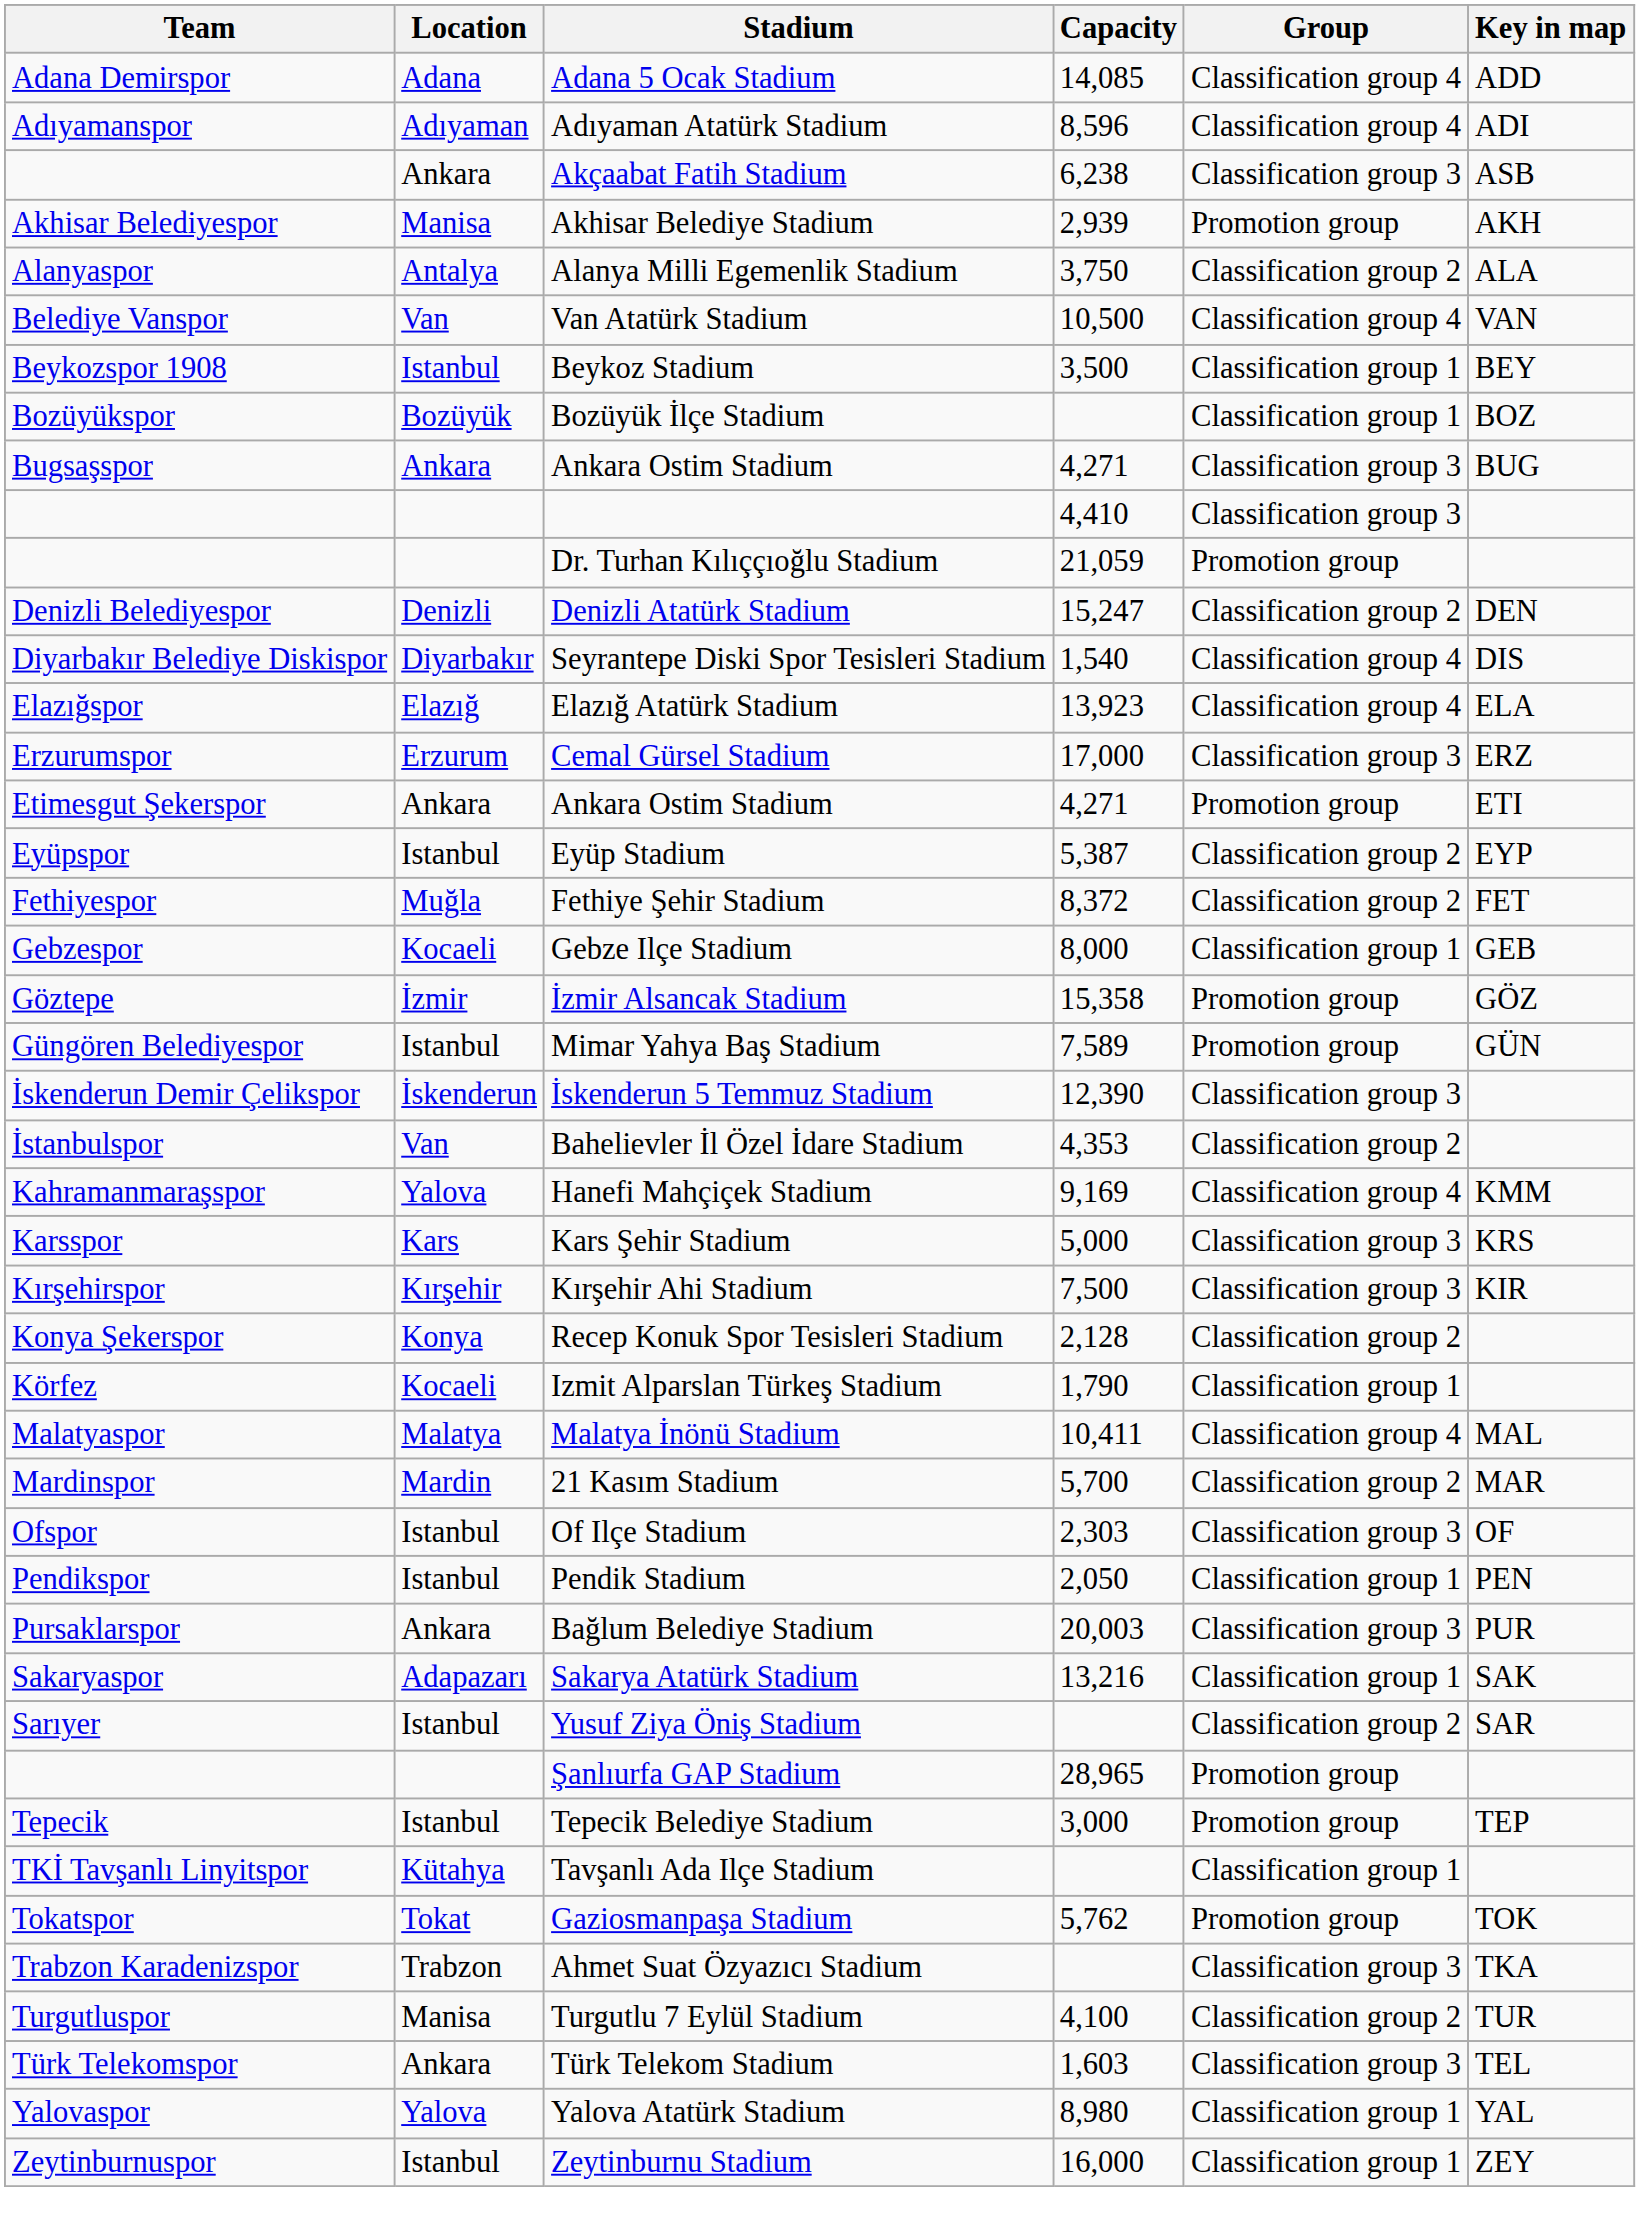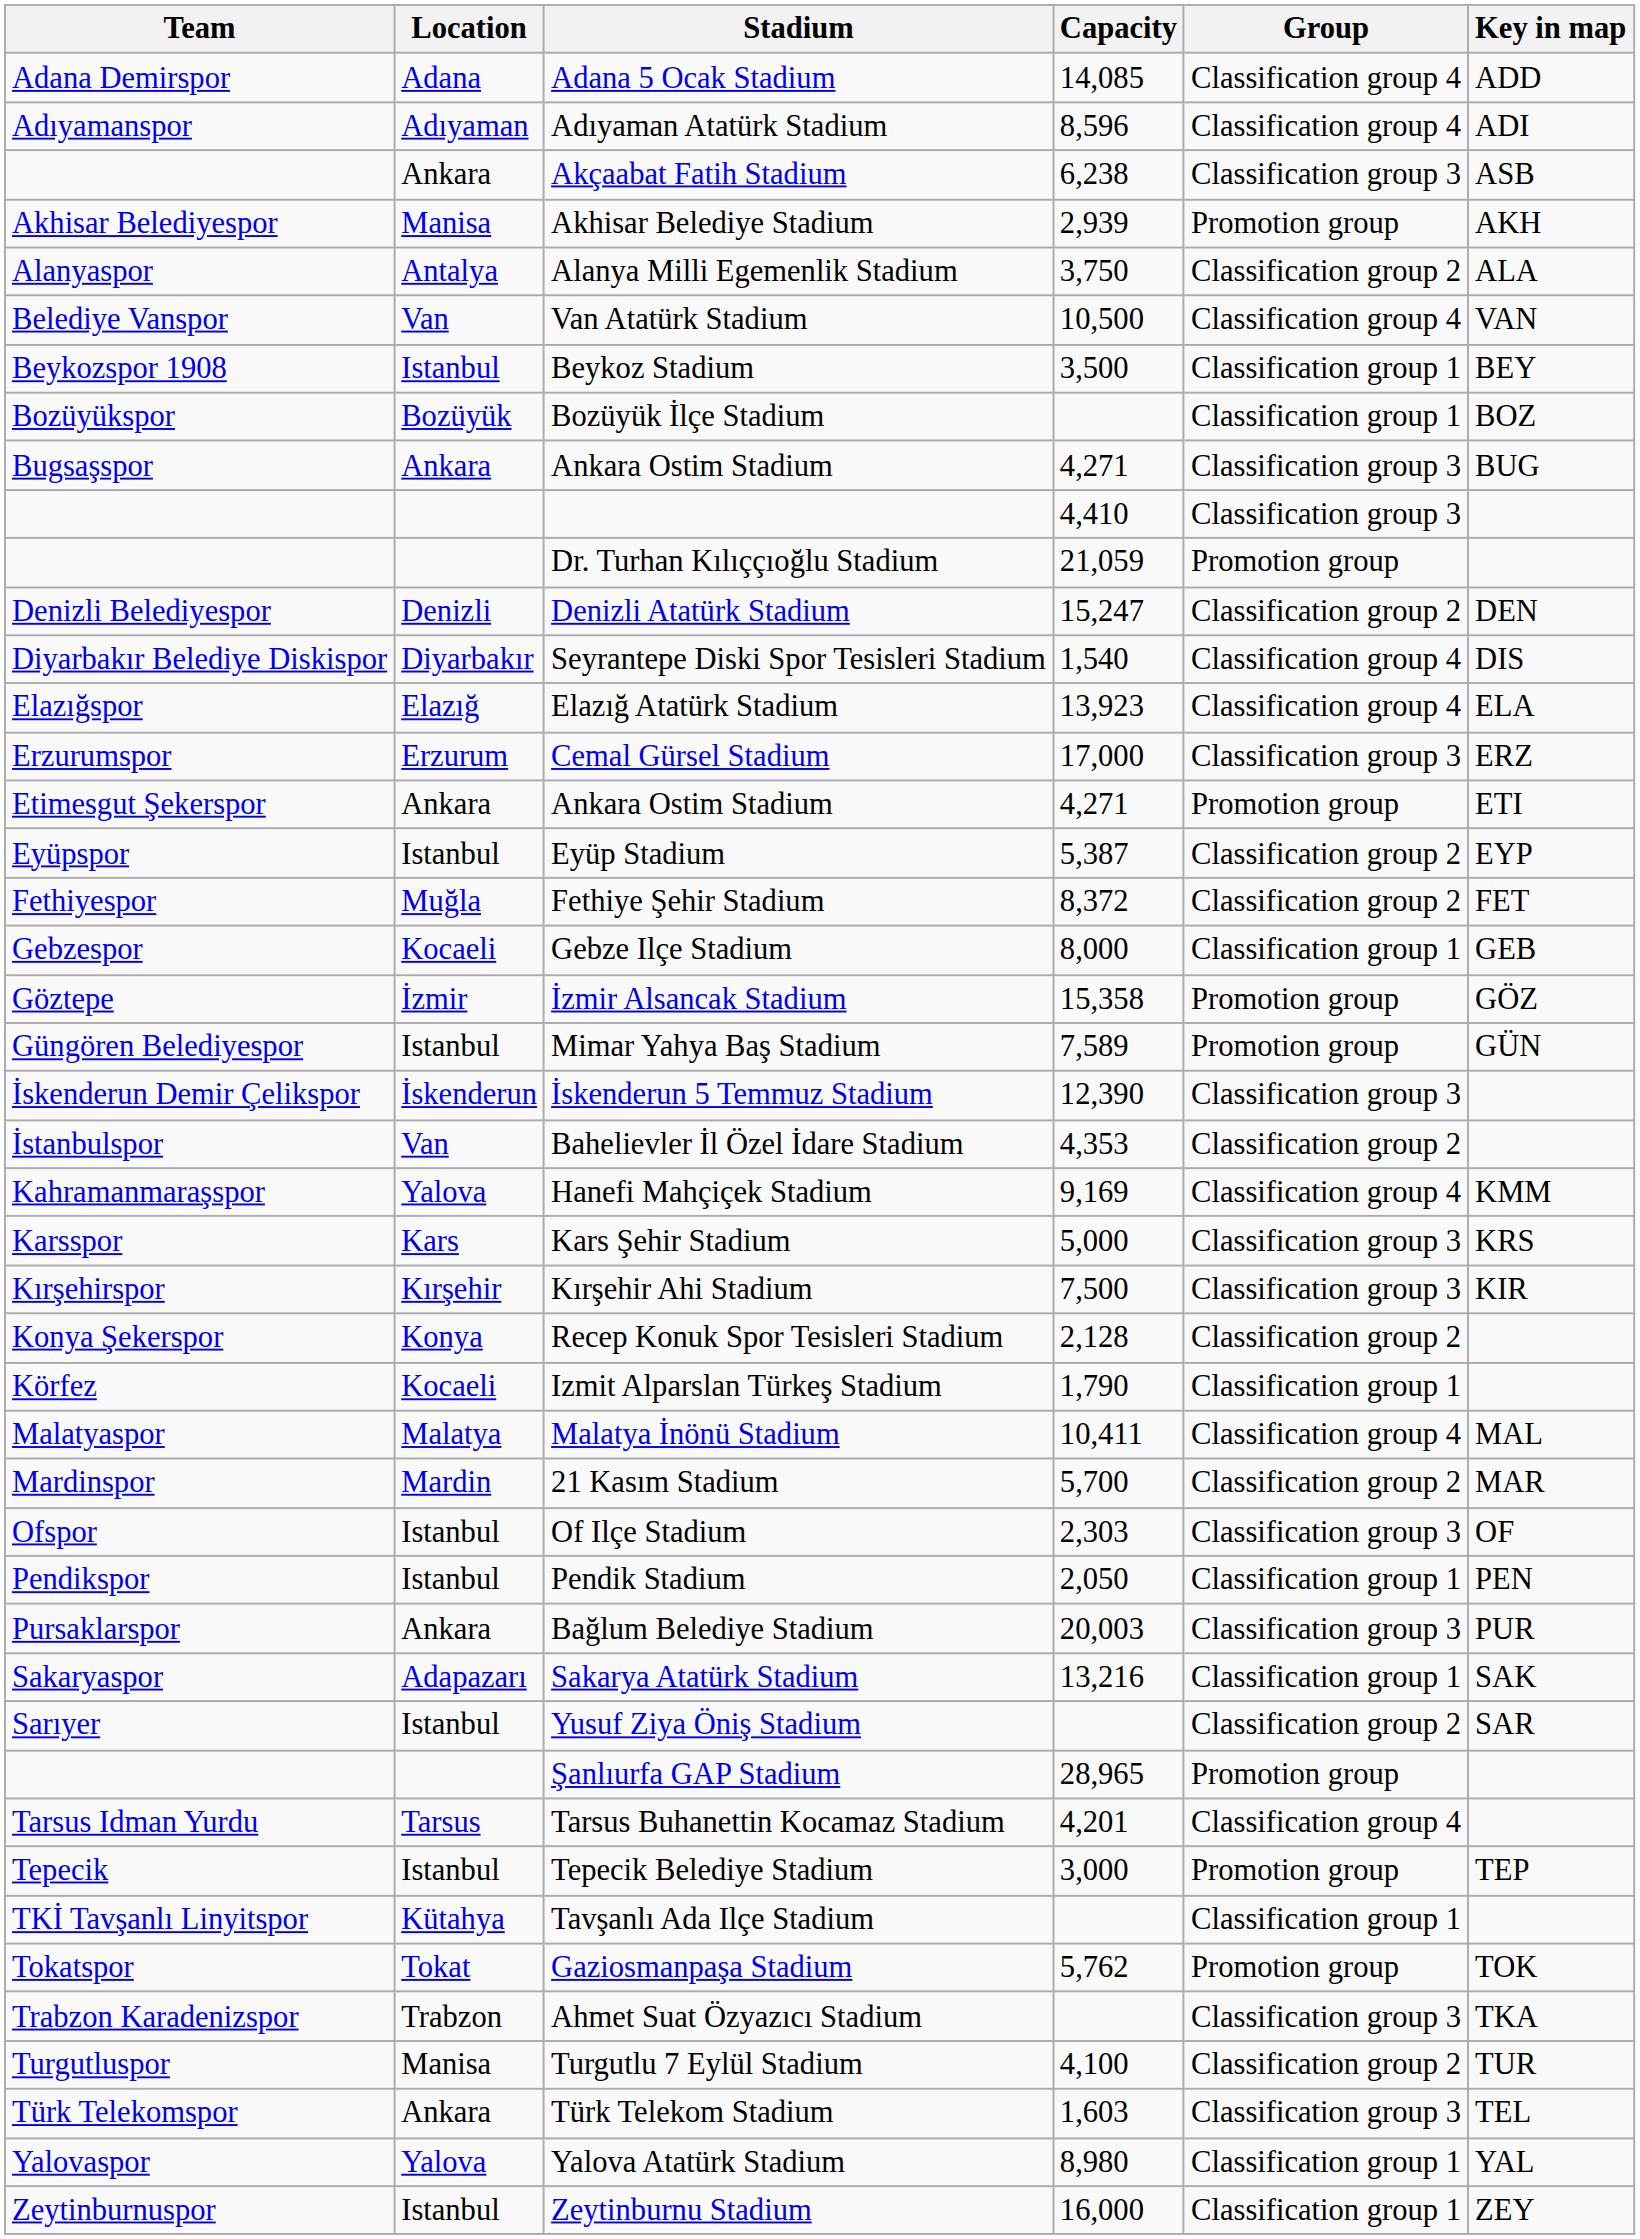 <table class="wikitable sortable">
 <tr>
 <th>Team</th>
 <th>Location</th>
 <th>Stadium</th>
 <th>Capacity</th>
 <th>Group</th>
 <th>Key in map</th>
 </tr>
 <tr>
 <td><a href='#'>Adana Demirspor</a></td>
 <td><a href='#'>Adana</a></td>
 <td><a href='#'>Adana 5 Ocak Stadium</a></td>
 <td>14,085</td>
 <td>Classification group 4</td>
 <td>ADD</td>
 </tr>
 <tr>
 <td><a href='#'>Adıyamanspor</a></td>
 <td><a href='#'>Adıyaman</a></td>
 <td>Adıyaman Atatürk Stadium</td>
 <td>8,596</td>
 <td>Classification group 4</td>
 <td>ADI</td>
 </tr>
 <tr>
 <td></td>
 <td>Ankara</td>
 <td><a href='#'>Akçaabat Fatih Stadium</a></td>
 <td>6,238</td>
 <td>Classification group 3</td>
 <td>ASB</td>
 </tr>
 <tr>
 <td><a href='#'>Akhisar Belediyespor</a></td>
 <td><a href='#'>Manisa</a></td>
 <td>Akhisar Belediye Stadium</td>
 <td>2,939</td>
 <td>Promotion group</td>
 <td>AKH</td>
 </tr>
 <tr>
 <td><a href='#'>Alanyaspor</a></td>
 <td><a href='#'>Antalya</a></td>
 <td>Alanya Milli Egemenlik Stadium</td>
 <td>3,750</td>
 <td>Classification group 2</td>
 <td>ALA</td>
 </tr>
 <tr>
 <td><a href='#'>Belediye Vanspor</a></td>
 <td><a href='#'>Van</a></td>
 <td>Van Atatürk Stadium</td>
 <td>10,500</td>
 <td>Classification group 4</td>
 <td>VAN</td>
 </tr>
 <tr>
 <td><a href='#'>Beykozspor 1908</a></td>
 <td><a href='#'>Istanbul</a></td>
 <td>Beykoz Stadium</td>
 <td>3,500</td>
 <td>Classification group 1</td>
 <td>BEY</td>
 </tr>
 <tr>
 <td><a href='#'>Bozüyükspor</a></td>
 <td><a href='#'>Bozüyük</a></td>
 <td>Bozüyük İlçe Stadium</td>
 <td></td>
 <td>Classification group 1</td>
 <td>BOZ</td>
 </tr>
 <tr>
 <td><a href='#'>Bugsaşspor</a></td>
 <td><a href='#'>Ankara</a></td>
 <td>Ankara Ostim Stadium</td>
 <td>4,271</td>
 <td>Classification group 3</td>
 <td>BUG</td>
 </tr>
 <tr>
 <td></td>
 <td></td>
 <td></td>
 <td>4,410</td>
 <td>Classification group 3</td>
 <td></td>
 </tr>
 <tr>
 <td></td>
 <td></td>
 <td>Dr. Turhan Kılıççıoğlu Stadium</td>
 <td>21,059</td>
 <td>Promotion group</td>
 <td></td>
 </tr>
 <tr>
 <td><a href='#'>Denizli Belediyespor</a></td>
 <td><a href='#'>Denizli</a></td>
 <td><a href='#'>Denizli Atatürk Stadium</a></td>
 <td>15,247</td>
 <td>Classification group 2</td>
 <td>DEN</td>
 </tr>
 <tr>
 <td><a href='#'>Diyarbakır Belediye Diskispor</a></td>
 <td><a href='#'>Diyarbakır</a></td>
 <td>Seyrantepe Diski Spor Tesisleri Stadium</td>
 <td>1,540</td>
 <td>Classification group 4</td>
 <td>DIS</td>
 </tr>
 <tr>
 <td><a href='#'>Elazığspor</a></td>
 <td><a href='#'>Elazığ</a></td>
 <td>Elazığ Atatürk Stadium</td>
 <td>13,923</td>
 <td>Classification group 4</td>
 <td>ELA</td>
 </tr>
 <tr>
 <td><a href='#'>Erzurumspor</a></td>
 <td><a href='#'>Erzurum</a></td>
 <td><a href='#'>Cemal Gürsel Stadium</a></td>
 <td>17,000</td>
 <td>Classification group 3</td>
 <td>ERZ</td>
 </tr>
 <tr>
 <td><a href='#'>Etimesgut Şekerspor</a></td>
 <td>Ankara</td>
 <td>Ankara Ostim Stadium</td>
 <td>4,271</td>
 <td>Promotion group</td>
 <td>ETI</td>
 </tr>
 <tr>
 <td><a href='#'>Eyüpspor</a></td>
 <td>Istanbul</td>
 <td>Eyüp Stadium</td>
 <td>5,387</td>
 <td>Classification group 2</td>
 <td>EYP</td>
 </tr>
 <tr>
 <td><a href='#'>Fethiyespor</a></td>
 <td><a href='#'>Muğla</a></td>
 <td>Fethiye Şehir Stadium</td>
 <td>8,372</td>
 <td>Classification group 2</td>
 <td>FET</td>
 </tr>
 <tr>
 <td><a href='#'>Gebzespor</a></td>
 <td><a href='#'>Kocaeli</a></td>
 <td>Gebze Ilçe Stadium</td>
 <td>8,000</td>
 <td>Classification group 1</td>
 <td>GEB</td>
 </tr>
 <tr>
 <td><a href='#'>Göztepe</a></td>
 <td><a href='#'>İzmir</a></td>
 <td><a href='#'>İzmir Alsancak Stadium</a></td>
 <td>15,358</td>
 <td>Promotion group</td>
 <td>GÖZ</td>
 </tr>
 <tr>
 <td><a href='#'>Güngören Belediyespor</a></td>
 <td>Istanbul</td>
 <td>Mimar Yahya Baş Stadium</td>
 <td>7,589</td>
 <td>Promotion group</td>
 <td>GÜN</td>
 </tr>
 <tr>
 <td><a href='#'>İskenderun Demir Çelikspor</a></td>
 <td><a href='#'>İskenderun</a></td>
 <td><a href='#'>İskenderun 5 Temmuz Stadium</a></td>
 <td>12,390</td>
 <td>Classification group 3</td>
 <td></td>
 </tr>
 <tr>
 <td><a href='#'>İstanbulspor</a></td>
 <td><a href='#'>Van</a></td>
 <td>Bahelievler İl Özel İdare Stadium</td>
 <td>4,353</td>
 <td>Classification group 2</td>
 <td></td>
 </tr>
 <tr>
 <td><a href='#'>Kahramanmaraşspor</a></td>
 <td><a href='#'>Yalova</a></td>
 <td>Hanefi Mahçiçek Stadium</td>
 <td>9,169</td>
 <td>Classification group 4</td>
 <td>KMM</td>
 </tr>
 <tr>
 <td><a href='#'>Karsspor</a></td>
 <td><a href='#'>Kars</a></td>
 <td>Kars Şehir Stadium</td>
 <td>5,000</td>
 <td>Classification group 3</td>
 <td>KRS</td>
 </tr>
 <tr>
 <td><a href='#'>Kırşehirspor</a></td>
 <td><a href='#'>Kırşehir</a></td>
 <td>Kırşehir Ahi Stadium</td>
 <td>7,500</td>
 <td>Classification group 3</td>
 <td>KIR</td>
 </tr>
 <tr>
 <td><a href='#'>Konya Şekerspor</a></td>
 <td><a href='#'>Konya</a></td>
 <td>Recep Konuk Spor Tesisleri Stadium</td>
 <td>2,128</td>
 <td>Classification group 2</td>
 <td></td>
 </tr>
 <tr>
 <td><a href='#'>Körfez</a></td>
 <td><a href='#'>Kocaeli</a></td>
 <td>Izmit Alparslan Türkeş Stadium</td>
 <td>1,790</td>
 <td>Classification group 1</td>
 <td></td>
 </tr>
 <tr>
 <td><a href='#'>Malatyaspor</a></td>
 <td><a href='#'>Malatya</a></td>
 <td><a href='#'>Malatya İnönü Stadium</a></td>
 <td>10,411</td>
 <td>Classification group 4</td>
 <td>MAL</td>
 </tr>
 <tr>
 <td><a href='#'>Mardinspor</a></td>
 <td><a href='#'>Mardin</a></td>
 <td>21 Kasım Stadium</td>
 <td>5,700</td>
 <td>Classification group 2</td>
 <td>MAR</td>
 </tr>
 <tr>
 <td><a href='#'>Ofspor</a></td>
 <td>Istanbul</td>
 <td>Of Ilçe Stadium</td>
 <td>2,303</td>
 <td>Classification group 3</td>
 <td>OF</td>
 </tr>
 <tr>
 <td><a href='#'>Pendikspor</a></td>
 <td>Istanbul</td>
 <td>Pendik Stadium</td>
 <td>2,050</td>
 <td>Classification group 1</td>
 <td>PEN</td>
 </tr>
 <tr>
 <td><a href='#'>Pursaklarspor</a></td>
 <td>Ankara</td>
 <td>Bağlum Belediye Stadium</td>
 <td>20,003</td>
 <td>Classification group 3</td>
 <td>PUR</td>
 </tr>
 <tr>
 <td><a href='#'>Sakaryaspor</a></td>
 <td><a href='#'>Adapazarı</a></td>
 <td><a href='#'>Sakarya Atatürk Stadium</a></td>
 <td>13,216</td>
 <td>Classification group 1</td>
 <td>SAK</td>
 </tr>
 <tr>
 <td><a href='#'>Sarıyer</a></td>
 <td>Istanbul</td>
 <td><a href='#'>Yusuf Ziya Öniş Stadium</a></td>
 <td></td>
 <td>Classification group 2</td>
 <td>SAR</td>
 </tr>
 <tr>
 <td></td>
 <td></td>
 <td><a href='#'>Şanlıurfa GAP Stadium</a></td>
 <td>28,965</td>
 <td>Promotion group</td>
 <td></td>
 </tr>
 <tr>
+<td><a href='#'>Tarsus Idman Yurdu</a></td>
+<td><a href='#'>Tarsus</a></td>
+<td>Tarsus Buhanettin Kocamaz Stadium</td>
+<td>4,201</td>
+<td>Classification group 4</td>
+<td></td>
+</tr>
+<tr>
 <td><a href='#'>Tepecik</a></td>
 <td>Istanbul</td>
 <td>Tepecik Belediye Stadium</td>
 <td>3,000</td>
 <td>Promotion group</td>
 <td>TEP</td>
 </tr>
 <tr>
 <td><a href='#'>TKİ Tavşanlı Linyitspor</a></td>
 <td><a href='#'>Kütahya</a></td>
 <td>Tavşanlı Ada Ilçe Stadium</td>
 <td></td>
 <td>Classification group 1</td>
 <td></td>
 </tr>
 <tr>
 <td><a href='#'>Tokatspor</a></td>
 <td><a href='#'>Tokat</a></td>
 <td><a href='#'>Gaziosmanpaşa Stadium</a></td>
 <td>5,762</td>
 <td>Promotion group</td>
 <td>TOK</td>
 </tr>
 <tr>
 <td><a href='#'>Trabzon Karadenizspor</a></td>
 <td>Trabzon</td>
 <td>Ahmet Suat Özyazıcı Stadium</td>
 <td></td>
 <td>Classification group 3</td>
 <td>TKA</td>
 </tr>
 <tr>
 <td><a href='#'>Turgutluspor</a></td>
 <td>Manisa</td>
 <td>Turgutlu 7 Eylül Stadium</td>
 <td>4,100</td>
 <td>Classification group 2</td>
 <td>TUR</td>
 </tr>
 <tr>
 <td><a href='#'>Türk Telekomspor</a></td>
 <td>Ankara</td>
 <td>Türk Telekom Stadium</td>
 <td>1,603</td>
 <td>Classification group 3</td>
 <td>TEL</td>
 </tr>
 <tr>
 <td><a href='#'>Yalovaspor</a></td>
 <td><a href='#'>Yalova</a></td>
 <td>Yalova Atatürk Stadium</td>
 <td>8,980</td>
 <td>Classification group 1</td>
 <td>YAL</td>
 </tr>
 <tr>
 <td><a href='#'>Zeytinburnuspor</a></td>
 <td>Istanbul</td>
 <td><a href='#'>Zeytinburnu Stadium</a></td>
 <td>16,000</td>
 <td>Classification group 1</td>
 <td>ZEY</td>
 </tr>
 </table>
